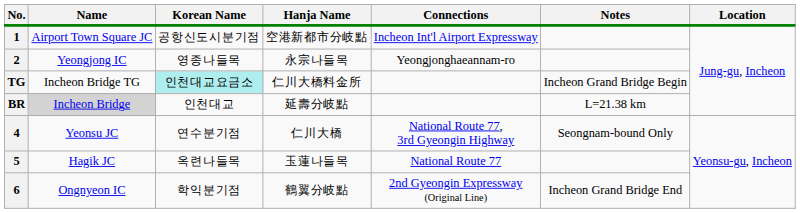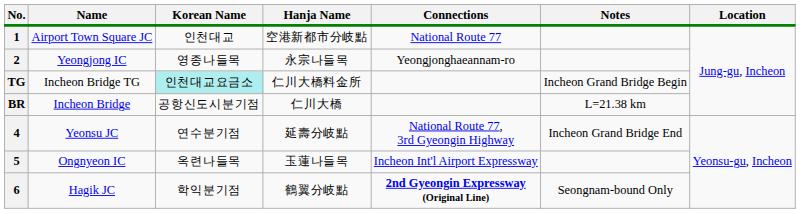 <table class="wikitable" style="font-size: 85%; text-align: center;">
 <tr style="border-bottom:solid 0.25em green;">
 <th>No.</th>
 <th>Name</th>
 <th>Korean Name</th>
 <th>Hanja Name</th>
 <th>Connections</th>
 <th>Notes</th>
 <th>Location</th>
 </tr>
 <tr>
 <th>1</th>
 <td><a href='#'>Airport Town Square JC</a></td>
-<td>공항신도시분기점</td>
+<td>인천대교</td>
 <td>空港新都市分岐點</td>
-<td> <a href='#'>Incheon Int'l Airport Expressway</a></td>
+<td> <a href='#'>National Route 77</a></td>
 <td></td>
 <td rowspan="4"><a href='#'>Jung-gu</a>, <a href='#'>Incheon</a></td>
 </tr>
 <tr>
 <th>2</th>
 <td><a href='#'>Yeongjong IC</a></td>
 <td>영종나들목</td>
 <td>永宗나들목</td>
 <td>Yeongjonghaeannam-ro</td>
 <td></td>
 </tr>
 <tr>
 <th>TG</th>
 <td>Incheon Bridge TG</td>
 <td style="background: paleturquoise;">인천대교요금소</td>
 <td>仁川大橋料金所</td>
 <td></td>
 <td>Incheon Grand Bridge Begin</td>
 </tr>
 <tr>
 <th>BR</th>
-<td style="background: lightgrey;"><a href='#'>Incheon Bridge</a></td>
-<td>인천대교</td>
-<td>延壽分岐點</td>
+<td><a href='#'>Incheon Bridge</a></td>
+<td>공항신도시분기점</td>
+<td>仁川大橋</td>
 <td></td>
 <td>L=21.38 km</td>
 </tr>
 <tr>
 <th>4</th>
 <td><a href='#'>Yeonsu JC</a></td>
 <td>연수분기점</td>
-<td>仁川大橋</td>
+<td>延壽分岐點</td>
 <td> <a href='#'>National Route 77</a>,<br> <a href='#'>3rd Gyeongin Highway</a></td>
-<td>Seongnam-bound Only</td>
+<td>Incheon Grand Bridge End</td>
 <td rowspan="3"><a href='#'>Yeonsu-gu</a>, <a href='#'>Incheon</a></td>
 </tr>
 <tr>
 <th>5</th>
-<td><a href='#'>Hagik JC</a></td>
+<td><a href='#'>Ongnyeon IC</a></td>
 <td>옥련나들목</td>
 <td>玉蓮나들목</td>
-<td> <a href='#'>National Route 77</a></td>
+<td> <a href='#'>Incheon Int'l Airport Expressway</a></td>
 <td></td>
 </tr>
 <tr>
 <th>6</th>
-<td><a href='#'>Ongnyeon IC</a></td>
+<td><a href='#'>Hagik JC</a></td>
 <td>학익분기점</td>
 <td>鶴翼分岐點</td>
-<td> <a href='#'>2nd Gyeongin Expressway</a><br><small>(Original Line)</small></td>
-<td>Incheon Grand Bridge End</td>
+<td><strong> <a href='#'>2nd Gyeongin Expressway</a><br><small>(Original Line)</small></strong></td>
+<td>Seongnam-bound Only</td>
 </tr>
 </table>
